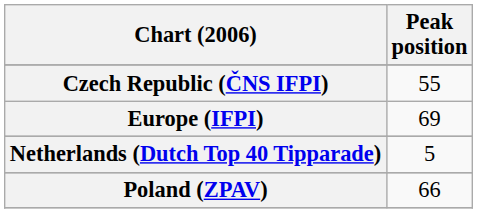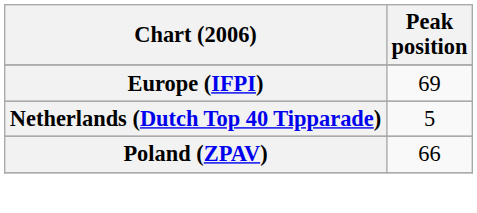 <table class="wikitable sortable plainrowheaders" style="text-align:center">
 <tr>
 <th>Chart (2006)</th>
 <th>Peak<br>position</th>
 </tr>
 <tr>
 </tr>
 <tr>
 </tr>
 <tr>
-</tr>
-<tr>
-<th scope="row">Czech Republic (<a href='#'>ČNS IFPI</a>)</th>
-<td>55</td>
 </tr>
 <tr>
 <th scope="row">Europe (<a href='#'>IFPI</a>)</th>
 <td>69</td>
 </tr>
 <tr>
 </tr>
 <tr>
 </tr>
 <tr>
 </tr>
 <tr>
 <th scope="row">Netherlands (<a href='#'>Dutch Top 40 Tipparade</a>)</th>
 <td>5</td>
 </tr>
 <tr>
 </tr>
 <tr>
 </tr>
 <tr>
 <th scope="row">Poland (<a href='#'>ZPAV</a>)</th>
 <td>66</td>
 </tr>
 <tr>
 </tr>
 <tr>
 </tr>
 </table>
